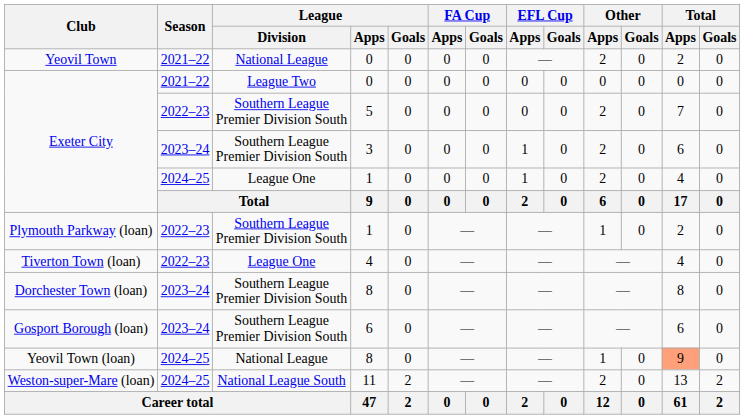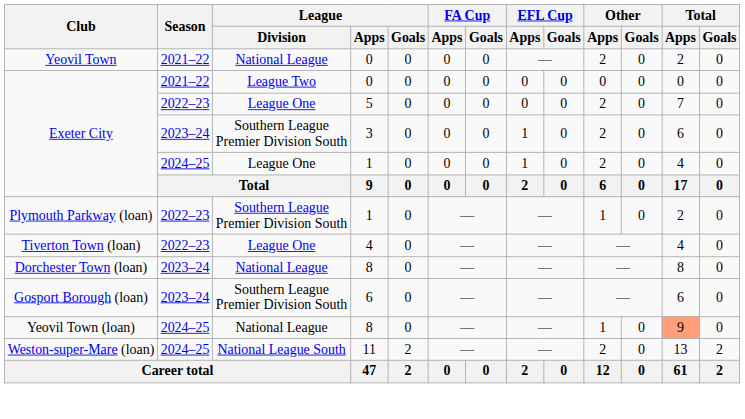 <table class=wikitable style="text-align: center">
 <tr>
 <th rowspan=2>Club</th>
 <th rowspan=2>Season</th>
 <th colspan=3>League</th>
 <th colspan=2><a href='#'>FA Cup</a></th>
 <th colspan=2><a href='#'>EFL Cup</a></th>
 <th colspan=2>Other</th>
 <th colspan=2>Total</th>
 </tr>
 <tr>
 <th>Division</th>
 <th>Apps</th>
 <th>Goals</th>
 <th>Apps</th>
 <th>Goals</th>
 <th>Apps</th>
 <th>Goals</th>
 <th>Apps</th>
 <th>Goals</th>
 <th>Apps</th>
 <th>Goals</th>
 </tr>
 <tr>
 <td><a href='#'>Yeovil Town</a></td>
 <td><a href='#'>2021–22</a></td>
 <td><a href='#'>National League</a></td>
 <td>0</td>
 <td>0</td>
 <td>0</td>
 <td>0</td>
 <td colspan=2>—</td>
 <td>2</td>
 <td>0</td>
 <td>2</td>
 <td>0</td>
 </tr>
 <tr>
 <td rowspan=5><a href='#'>Exeter City</a></td>
 <td><a href='#'>2021–22</a></td>
 <td><a href='#'>League Two</a></td>
 <td>0</td>
 <td>0</td>
 <td>0</td>
 <td>0</td>
 <td>0</td>
 <td>0</td>
 <td>0</td>
 <td>0</td>
 <td>0</td>
 <td>0</td>
 </tr>
 <tr>
 <td><a href='#'>2022–23</a></td>
-<td><a href='#'>Southern League</a><br>Premier Division South</td>
+<td><a href='#'>League One</a></td>
 <td>5</td>
 <td>0</td>
 <td>0</td>
 <td>0</td>
 <td>0</td>
 <td>0</td>
 <td>2</td>
 <td>0</td>
 <td>7</td>
 <td>0</td>
 </tr>
 <tr>
 <td><a href='#'>2023–24</a></td>
 <td>Southern League<br>Premier Division South</td>
 <td>3</td>
 <td>0</td>
 <td>0</td>
 <td>0</td>
 <td>1</td>
 <td>0</td>
 <td>2</td>
 <td>0</td>
 <td>6</td>
 <td>0</td>
 </tr>
 <tr>
 <td><a href='#'>2024–25</a></td>
 <td>League One</td>
 <td>1</td>
 <td>0</td>
 <td>0</td>
 <td>0</td>
 <td>1</td>
 <td>0</td>
 <td>2</td>
 <td>0</td>
 <td>4</td>
 <td>0</td>
 </tr>
 <tr>
 <th colspan=2>Total</th>
 <th>9</th>
 <th>0</th>
 <th>0</th>
 <th>0</th>
 <th>2</th>
 <th>0</th>
 <th>6</th>
 <th>0</th>
 <th>17</th>
 <th>0</th>
 </tr>
 <tr>
 <td><a href='#'>Plymouth Parkway</a> (loan)</td>
 <td><a href='#'>2022–23</a></td>
 <td><a href='#'>Southern League</a><br>Premier Division South</td>
 <td>1</td>
 <td>0</td>
 <td colspan=2>—</td>
 <td colspan=2>—</td>
 <td>1</td>
 <td>0</td>
 <td>2</td>
 <td>0</td>
 </tr>
 <tr>
 <td><a href='#'>Tiverton Town</a> (loan)</td>
 <td><a href='#'>2022–23</a></td>
 <td><a href='#'>League One</a></td>
 <td>4</td>
 <td>0</td>
 <td colspan=2>—</td>
 <td colspan=2>—</td>
 <td colspan=2>—</td>
 <td>4</td>
 <td>0</td>
 </tr>
 <tr>
 <td><a href='#'>Dorchester Town</a> (loan)</td>
 <td><a href='#'>2023–24</a></td>
-<td>Southern League<br>Premier Division South</td>
+<td><a href='#'>National League</a></td>
 <td>8</td>
 <td>0</td>
 <td colspan=2>—</td>
 <td colspan=2>—</td>
 <td colspan=2>—</td>
 <td>8</td>
 <td>0</td>
 </tr>
 <tr>
 <td><a href='#'>Gosport Borough</a> (loan)</td>
 <td><a href='#'>2023–24</a></td>
 <td>Southern League<br>Premier Division South</td>
 <td>6</td>
 <td>0</td>
 <td colspan=2>—</td>
 <td colspan=2>—</td>
 <td colspan=2>—</td>
 <td>6</td>
 <td>0</td>
 </tr>
 <tr>
 <td>Yeovil Town (loan)</td>
 <td><a href='#'>2024–25</a></td>
 <td>National League</td>
 <td>8</td>
 <td>0</td>
 <td colspan=2>—</td>
 <td colspan=2>—</td>
 <td>1</td>
 <td>0</td>
 <td style="background: lightsalmon;">9</td>
 <td>0</td>
 </tr>
 <tr>
 <td><a href='#'>Weston-super-Mare</a> (loan)</td>
 <td><a href='#'>2024–25</a></td>
 <td><a href='#'>National League South</a></td>
 <td>11</td>
 <td>2</td>
 <td colspan=2>—</td>
 <td colspan=2>—</td>
 <td>2</td>
 <td>0</td>
 <td>13</td>
 <td>2</td>
 </tr>
 <tr>
 <th colspan=3>Career total</th>
 <th>47</th>
 <th>2</th>
 <th>0</th>
 <th>0</th>
 <th>2</th>
 <th>0</th>
 <th>12</th>
 <th>0</th>
 <th>61</th>
 <th>2</th>
 </tr>
 </table>
